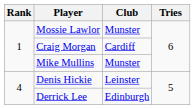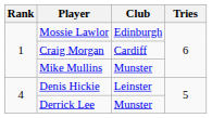 <table class="wikitable">
 <tr>
 <th>Rank</th>
 <th>Player</th>
 <th>Club</th>
 <th style="width:50px;">Tries</th>
 </tr>
 <tr>
 <td rowspan="3" style="text-align:center;">1</td>
 <td> <a href='#'>Mossie Lawlor</a></td>
-<td> <a href='#'>Munster</a></td>
+<td> <a href='#'>Edinburgh</a></td>
 <td rowspan="3" style="text-align:center;">6</td>
 </tr>
 <tr>
 <td> <a href='#'>Craig Morgan</a></td>
 <td> <a href='#'>Cardiff</a></td>
 </tr>
 <tr>
 <td> <a href='#'>Mike Mullins</a></td>
 <td> <a href='#'>Munster</a></td>
 </tr>
 <tr>
 <td rowspan="2" style="text-align:center;">4</td>
 <td> <a href='#'>Denis Hickie</a></td>
 <td> <a href='#'>Leinster</a></td>
 <td rowspan="2" style="text-align:center;">5</td>
 </tr>
 <tr>
 <td> <a href='#'>Derrick Lee</a></td>
-<td> <a href='#'>Edinburgh</a></td>
+<td> <a href='#'>Munster</a></td>
 </tr>
 </table>
